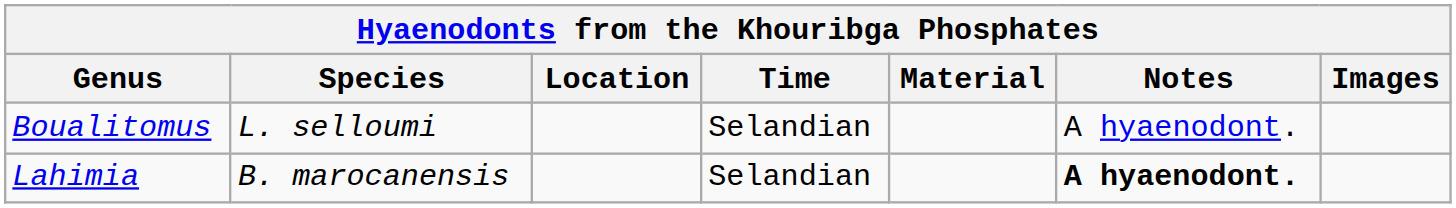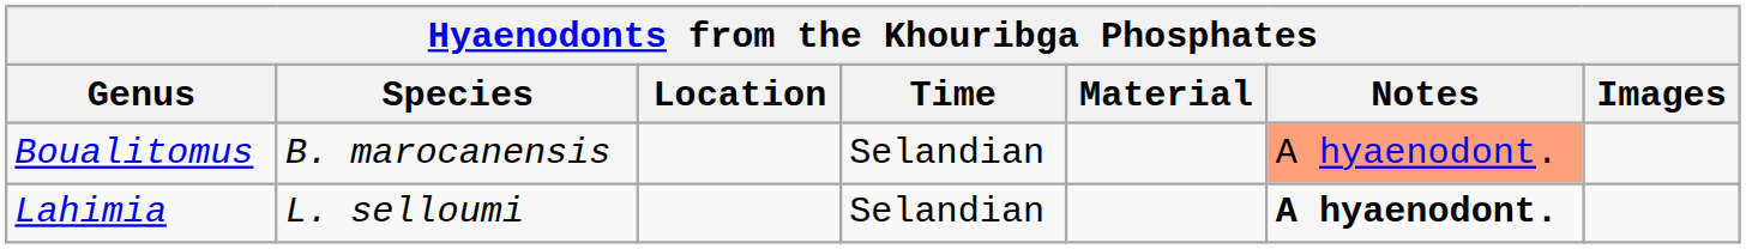 <table class="wikitable"  style="margin:auto; width:100%;">
 <tr>
 <th colspan="7" align="center"><strong><a href='#'>Hyaenodonts</a> from the Khouribga Phosphates</strong></th>
 </tr>
 <tr>
 <th>Genus</th>
 <th>Species</th>
 <th>Location</th>
 <th>Time</th>
 <th>Material</th>
 <th>Notes</th>
 <th>Images</th>
 </tr>
 <tr>
 <td><em><a href='#'>Boualitomus</a></em></td>
-<td><em>L. selloumi</em></td>
+<td><em>B. marocanensis</em></td>
 <td></td>
 <td>Selandian</td>
 <td></td>
-<td>A <a href='#'>hyaenodont</a>.</td>
+<td style="background: lightsalmon;">A <a href='#'>hyaenodont</a>.</td>
 <td></td>
 </tr>
 <tr>
 <td><em><a href='#'>Lahimia</a></em></td>
-<td><em>B. marocanensis</em></td>
+<td><em>L. selloumi</em></td>
 <td></td>
 <td>Selandian</td>
 <td></td>
 <td><strong>A hyaenodont.</strong></td>
 <td></td>
 </tr>
 </table>
